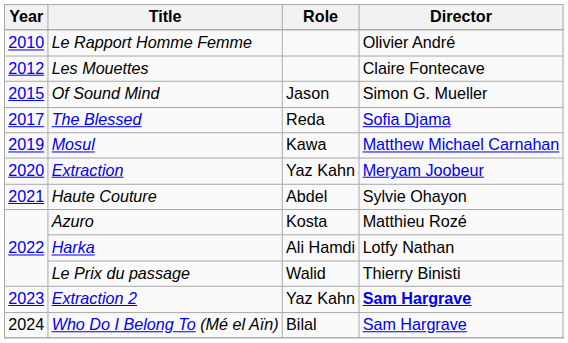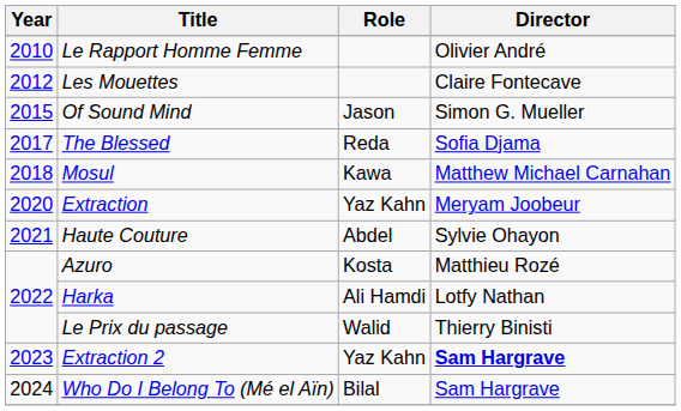 <table class="wikitable sortable">
 <tr>
 <th>Year</th>
 <th>Title</th>
 <th>Role</th>
 <th>Director</th>
 </tr>
 <tr>
 </tr>
 <tr>
 <td><a href='#'>2010</a></td>
 <td><em>Le Rapport Homme Femme</em></td>
 <td></td>
 <td>Olivier André</td>
 </tr>
 <tr>
 <td><a href='#'>2012</a></td>
 <td><em>Les Mouettes</em></td>
 <td></td>
 <td>Claire Fontecave</td>
 </tr>
 <tr>
 <td><a href='#'>2015</a></td>
 <td><em>Of Sound Mind</em></td>
 <td>Jason</td>
 <td>Simon G. Mueller</td>
 </tr>
 <tr>
 <td><a href='#'>2017</a></td>
 <td><em><a href='#'>The Blessed</a></em></td>
 <td>Reda</td>
 <td><a href='#'>Sofia Djama</a></td>
 </tr>
 <tr>
-<td><a href='#'>2019</a></td>
+<td><a href='#'>2018</a></td>
 <td><em><a href='#'>Mosul</a></em></td>
 <td>Kawa</td>
 <td><a href='#'>Matthew Michael Carnahan</a></td>
 </tr>
 <tr>
 <td><a href='#'>2020</a></td>
 <td><em><a href='#'>Extraction</a></em></td>
 <td>Yaz Kahn</td>
 <td><a href='#'>Meryam Joobeur</a></td>
 </tr>
 <tr>
 <td><a href='#'>2021</a></td>
 <td><em>Haute Couture</em></td>
 <td>Abdel</td>
 <td>Sylvie Ohayon</td>
 </tr>
 <tr>
 <td rowspan="3"><a href='#'>2022</a></td>
 <td><em>Azuro</em></td>
 <td>Kosta</td>
 <td>Matthieu Rozé</td>
 </tr>
 <tr>
 <td><em><a href='#'>Harka</a></em></td>
 <td>Ali Hamdi</td>
 <td>Lotfy Nathan</td>
 </tr>
 <tr>
 <td><em>Le Prix du passage</em></td>
 <td>Walid</td>
 <td>Thierry Binisti</td>
 </tr>
 <tr>
 <td><a href='#'>2023</a></td>
 <td><em><a href='#'>Extraction 2</a></em></td>
 <td>Yaz Kahn</td>
 <td><strong><a href='#'>Sam Hargrave</a></strong></td>
 </tr>
 <tr>
 <td>2024</td>
 <td><em><a href='#'>Who Do I Belong To</a> (Mé el Aïn)</em></td>
 <td>Bilal</td>
 <td><a href='#'>Sam Hargrave</a></td>
 </tr>
 <tr>
 </tr>
 </table>
